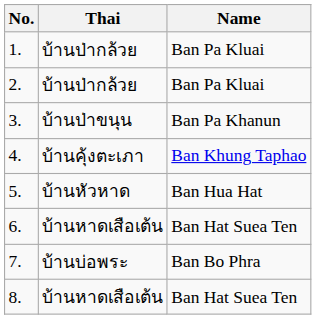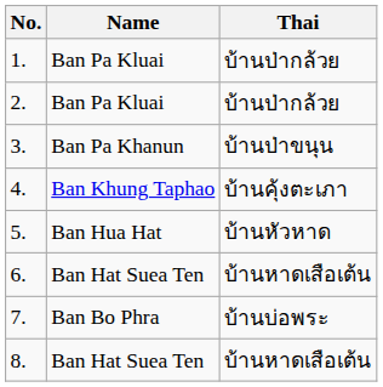 <table class="wikitable sortable">
 <tr>
 <th>No.</th>
+<th>Name</th>
 <th>Thai</th>
-<th>Name</th>
 </tr>
 <tr>
 <td>1.</td>
+<td>Ban Pa Kluai</td>
 <td>บ้านป่ากล้วย</td>
-<td>Ban Pa Kluai</td>
 </tr>
 <tr>
 <td>2.</td>
+<td>Ban Pa Kluai</td>
 <td>บ้านป่ากล้วย</td>
-<td>Ban Pa Kluai</td>
 </tr>
 <tr>
 <td>3.</td>
+<td>Ban Pa Khanun</td>
 <td>บ้านป่าขนุน</td>
-<td>Ban Pa Khanun</td>
 </tr>
 <tr>
 <td>4.</td>
+<td><a href='#'>Ban Khung Taphao</a></td>
 <td>บ้านคุ้งตะเภา</td>
-<td><a href='#'>Ban Khung Taphao</a></td>
 </tr>
 <tr>
 <td>5.</td>
+<td>Ban Hua Hat</td>
 <td>บ้านหัวหาด</td>
-<td>Ban Hua Hat</td>
 </tr>
 <tr>
 <td>6.</td>
+<td>Ban Hat Suea Ten</td>
 <td>บ้านหาดเสือเต้น</td>
-<td>Ban Hat Suea Ten</td>
 </tr>
 <tr>
 <td>7.</td>
+<td>Ban Bo Phra</td>
 <td>บ้านบ่อพระ</td>
-<td>Ban Bo Phra</td>
 </tr>
 <tr>
 <td>8.</td>
+<td>Ban Hat Suea Ten</td>
 <td>บ้านหาดเสือเต้น</td>
-<td>Ban Hat Suea Ten</td>
 </tr>
 </table>
